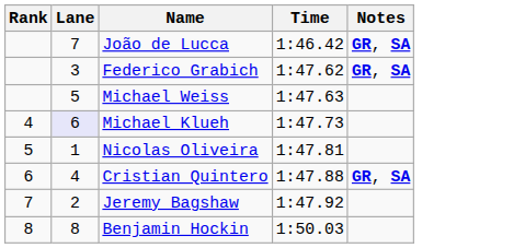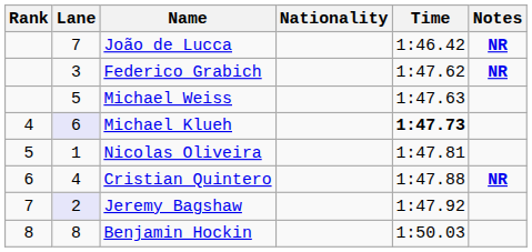 <table class="wikitable sortable" style="text-align:center">
 <tr>
 <th>Rank</th>
 <th>Lane</th>
 <th>Name</th>
+<th>Nationality</th>
 <th>Time</th>
 <th>Notes</th>
 </tr>
 <tr>
 <td></td>
 <td>7</td>
 <td align=left><a href='#'>João de Lucca</a></td>
+<td align=left></td>
 <td>1:46.42</td>
-<td><strong><a href='#'>GR</a></strong>, <strong><a href='#'>SA</a></strong></td>
+<td><strong><a href='#'>NR</a></strong></td>
 </tr>
 <tr>
 <td></td>
 <td>3</td>
 <td align=left><a href='#'>Federico Grabich</a></td>
+<td align=left></td>
 <td>1:47.62</td>
-<td><strong><a href='#'>GR</a></strong>, <strong><a href='#'>SA</a></strong></td>
+<td><strong><a href='#'>NR</a></strong></td>
 </tr>
 <tr>
 <td></td>
 <td>5</td>
 <td align=left><a href='#'>Michael Weiss</a></td>
+<td align=left></td>
 <td>1:47.63</td>
 <td></td>
 </tr>
 <tr>
 <td>4</td>
 <td style="background: lavender;">6</td>
 <td align=left><a href='#'>Michael Klueh</a></td>
-<td>1:47.73</td>
+<td align=left></td>
+<td><strong>1:47.73</strong></td>
 <td></td>
 </tr>
 <tr>
 <td>5</td>
 <td>1</td>
 <td align=left><a href='#'>Nicolas Oliveira</a></td>
+<td align=left></td>
 <td>1:47.81</td>
 <td></td>
 </tr>
 <tr>
 <td>6</td>
 <td>4</td>
 <td align=left><a href='#'>Cristian Quintero</a></td>
+<td align=left></td>
 <td>1:47.88</td>
-<td><strong><a href='#'>GR</a></strong>, <strong><a href='#'>SA</a></strong></td>
+<td><strong><a href='#'>NR</a></strong></td>
 </tr>
 <tr>
 <td>7</td>
-<td>2</td>
+<td style="background: lavender;">2</td>
 <td align=left><a href='#'>Jeremy Bagshaw</a></td>
+<td align=left></td>
 <td>1:47.92</td>
 <td></td>
 </tr>
 <tr>
 <td>8</td>
 <td>8</td>
 <td align=left><a href='#'>Benjamin Hockin</a></td>
+<td align=left></td>
 <td>1:50.03</td>
 <td></td>
 </tr>
 </table>
